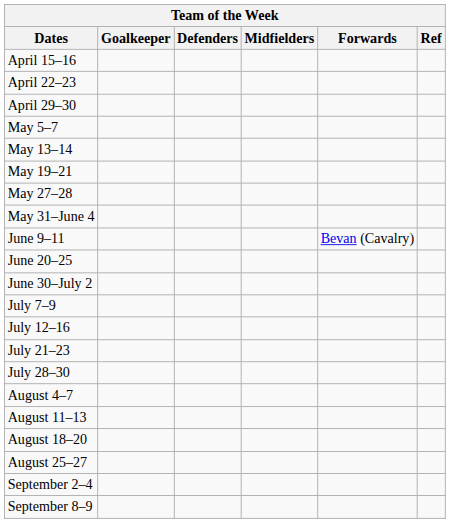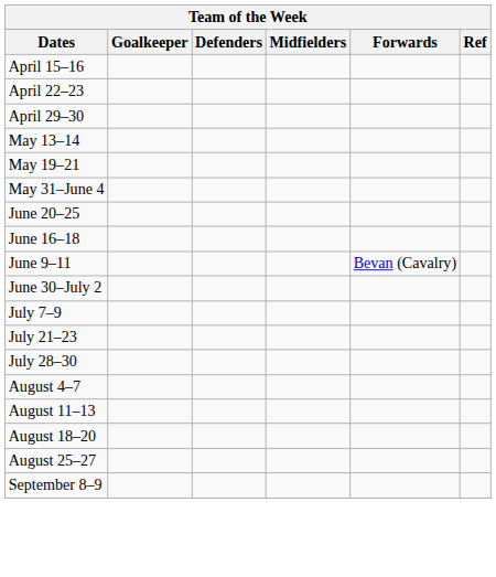 <table class="wikitable mw-collapsible mw-collapsed">
 <tr>
 <th colspan="6">Team of the Week</th>
 </tr>
 <tr>
 <th>Dates</th>
 <th>Goalkeeper</th>
 <th>Defenders</th>
 <th>Midfielders</th>
 <th>Forwards</th>
 <th>Ref</th>
 </tr>
 <tr>
 <td>April 15–16</td>
 <td></td>
 <td></td>
 <td></td>
 <td></td>
 <td></td>
 </tr>
 <tr>
 <td>April 22–23</td>
 <td></td>
 <td></td>
 <td></td>
 <td></td>
 <td></td>
 </tr>
 <tr>
 <td>April 29–30</td>
 <td></td>
 <td></td>
 <td></td>
 <td></td>
 <td></td>
 </tr>
 <tr>
-<td>May 5–7</td>
-<td></td>
-<td></td>
-<td></td>
-<td></td>
-<td></td>
-</tr>
-<tr>
 <td>May 13–14</td>
 <td></td>
 <td></td>
 <td></td>
 <td></td>
 <td></td>
 </tr>
 <tr>
 <td>May 19–21</td>
 <td></td>
 <td></td>
 <td></td>
 <td></td>
 <td></td>
 </tr>
 <tr>
-<td>May 27–28</td>
+<td>May 31–June 4</td>
 <td></td>
 <td></td>
 <td></td>
 <td></td>
 <td></td>
 </tr>
 <tr>
-<td>May 31–June 4</td>
+<td>June 20–25</td>
+<td></td>
+<td></td>
+<td></td>
+<td></td>
+<td></td>
+</tr>
+<tr>
+<td>June 16–18</td>
 <td></td>
 <td></td>
 <td></td>
 <td></td>
 <td></td>
 </tr>
 <tr>
 <td>June 9–11</td>
 <td></td>
 <td></td>
 <td></td>
 <td> <a href='#'>Bevan</a> (Cavalry)</td>
 <td></td>
 </tr>
 <tr>
-<td>June 20–25</td>
-<td></td>
-<td></td>
-<td></td>
-<td></td>
-<td></td>
-</tr>
-<tr>
 <td>June 30–July 2</td>
 <td></td>
 <td></td>
 <td></td>
 <td></td>
 <td></td>
 </tr>
 <tr>
 <td>July 7–9</td>
-<td></td>
-<td></td>
-<td></td>
-<td></td>
-<td></td>
-</tr>
-<tr>
-<td>July 12–16</td>
 <td></td>
 <td></td>
 <td></td>
 <td></td>
 <td></td>
 </tr>
 <tr>
 <td>July 21–23</td>
 <td></td>
 <td></td>
 <td></td>
 <td></td>
 <td></td>
 </tr>
 <tr>
 <td>July 28–30</td>
 <td></td>
 <td></td>
 <td></td>
 <td></td>
 <td></td>
 </tr>
 <tr>
 <td>August 4–7</td>
 <td></td>
 <td></td>
 <td></td>
 <td></td>
 <td></td>
 </tr>
 <tr>
 <td>August 11–13</td>
 <td></td>
 <td></td>
 <td></td>
 <td></td>
 <td></td>
 </tr>
 <tr>
 <td>August 18–20</td>
 <td></td>
 <td></td>
 <td></td>
 <td></td>
 <td></td>
 </tr>
 <tr>
 <td>August 25–27</td>
 <td></td>
 <td></td>
 <td></td>
 <td></td>
 <td></td>
 </tr>
 <tr>
-<td>September 2–4</td>
-<td></td>
-<td></td>
-<td></td>
-<td></td>
-<td></td>
-</tr>
-<tr>
 <td>September 8–9</td>
 <td></td>
 <td></td>
 <td></td>
 <td></td>
 <td></td>
 </tr>
 </table>
